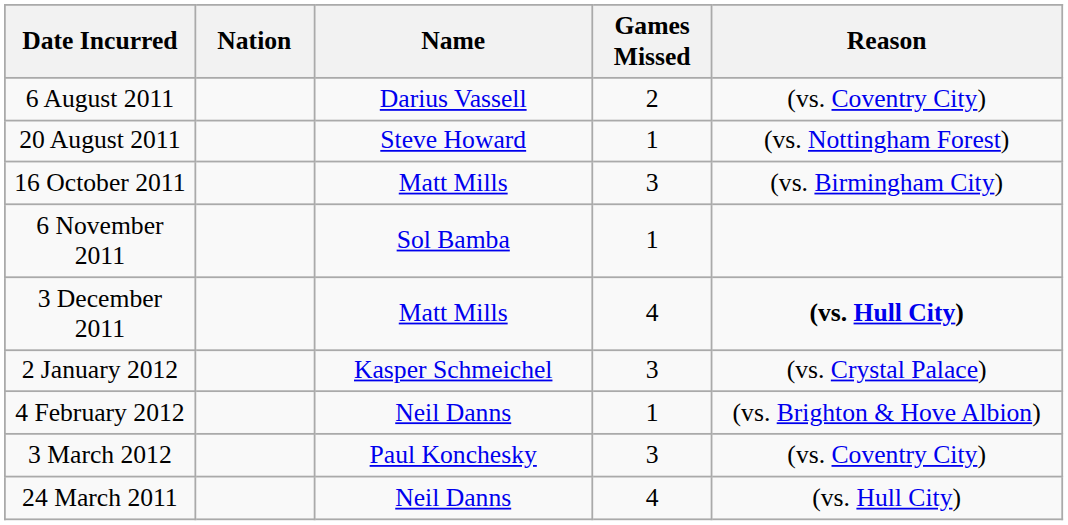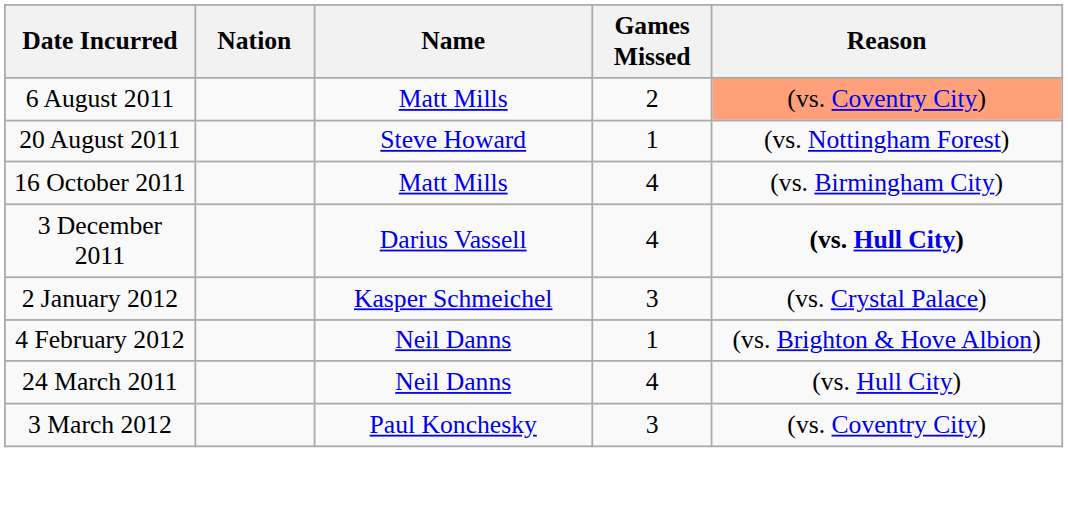 <table class="wikitable" style="font-size: 90%; text-align: center">
 <tr>
 <th width=100>Date Incurred</th>
 <th width=60>Nation</th>
 <th width=150>Name</th>
 <th width=60>Games Missed</th>
 <th width=190>Reason</th>
 </tr>
 <tr>
 <td>6 August 2011</td>
 <td></td>
-<td><a href='#'>Darius Vassell</a></td>
+<td><a href='#'>Matt Mills</a></td>
 <td>2</td>
-<td> (vs. <a href='#'>Coventry City</a>)</td>
+<td style="background: lightsalmon;"> (vs. <a href='#'>Coventry City</a>)</td>
 </tr>
 <tr>
 <td>20 August 2011</td>
 <td></td>
 <td><a href='#'>Steve Howard</a></td>
 <td>1</td>
 <td> (vs. <a href='#'>Nottingham Forest</a>)</td>
 </tr>
 <tr>
 <td>16 October 2011</td>
 <td></td>
 <td><a href='#'>Matt Mills</a></td>
-<td>3</td>
+<td>4</td>
 <td> (vs. <a href='#'>Birmingham City</a>)</td>
-</tr>
-<tr>
-<td>6 November 2011</td>
-<td></td>
-<td><a href='#'>Sol Bamba</a></td>
-<td>1</td>
-<td></td>
 </tr>
 <tr>
 <td>3 December 2011</td>
 <td></td>
-<td><a href='#'>Matt Mills</a></td>
+<td><a href='#'>Darius Vassell</a></td>
 <td>4</td>
 <td><strong> (vs. <a href='#'>Hull City</a>)</strong></td>
 </tr>
 <tr>
 <td>2 January 2012</td>
 <td></td>
 <td><a href='#'>Kasper Schmeichel</a></td>
 <td>3</td>
 <td> (vs. <a href='#'>Crystal Palace</a>)</td>
 </tr>
 <tr>
 <td>4 February 2012</td>
 <td></td>
 <td><a href='#'>Neil Danns</a></td>
 <td>1</td>
 <td> (vs. <a href='#'>Brighton & Hove Albion</a>)</td>
 </tr>
 <tr>
+<td>24 March 2011</td>
+<td></td>
+<td><a href='#'>Neil Danns</a></td>
+<td>4</td>
+<td> (vs. <a href='#'>Hull City</a>)</td>
+</tr>
+<tr>
 <td>3 March 2012</td>
 <td></td>
 <td><a href='#'>Paul Konchesky</a></td>
 <td>3</td>
 <td> (vs. <a href='#'>Coventry City</a>)</td>
 </tr>
-<tr>
-<td>24 March 2011</td>
-<td></td>
-<td><a href='#'>Neil Danns</a></td>
-<td>4</td>
-<td> (vs. <a href='#'>Hull City</a>)</td>
-</tr>
 </table>
